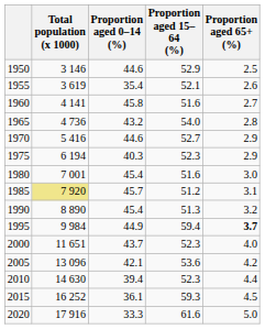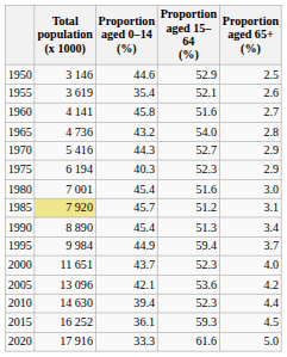 <table class="wikitable" style="text-align: right;">
 <tr>
 <th></th>
 <th width="70pt">Total population<br> (x 1000)</th>
 <th width="70pt">Proportion<br>aged 0–14<br>(%)</th>
 <th width="70pt">Proportion<br>aged 15–64<br>(%)</th>
 <th width="70pt">Proportion<br>aged 65+<br>(%)</th>
 </tr>
 <tr>
 <td>1950</td>
 <td>3 146</td>
 <td>44.6</td>
 <td>52.9</td>
 <td>2.5</td>
 </tr>
 <tr>
 <td>1955</td>
 <td>3 619</td>
 <td>35.4</td>
 <td>52.1</td>
 <td>2.6</td>
 </tr>
 <tr>
 <td>1960</td>
 <td>4 141</td>
 <td>45.8</td>
 <td>51.6</td>
 <td>2.7</td>
 </tr>
 <tr>
 <td>1965</td>
 <td>4 736</td>
 <td>43.2</td>
 <td>54.0</td>
 <td>2.8</td>
 </tr>
 <tr>
 <td>1970</td>
 <td>5 416</td>
-<td>44.6</td>
+<td>44.3</td>
 <td>52.7</td>
 <td>2.9</td>
 </tr>
 <tr>
 <td>1975</td>
 <td>6 194</td>
 <td>40.3</td>
 <td>52.3</td>
 <td>2.9</td>
 </tr>
 <tr>
 <td>1980</td>
 <td>7 001</td>
 <td>45.4</td>
 <td>51.6</td>
 <td>3.0</td>
 </tr>
 <tr>
 <td>1985</td>
 <td style="background: khaki;">7 920</td>
 <td>45.7</td>
 <td>51.2</td>
 <td>3.1</td>
 </tr>
 <tr>
 <td>1990</td>
 <td>8 890</td>
 <td>45.4</td>
 <td>51.3</td>
-<td>3.2</td>
+<td>3.4</td>
 </tr>
 <tr>
 <td>1995</td>
 <td>9 984</td>
 <td>44.9</td>
 <td>59.4</td>
-<td><strong>3.7</strong></td>
+<td>3.7</td>
 </tr>
 <tr>
 <td>2000</td>
 <td>11 651</td>
 <td>43.7</td>
 <td>52.3</td>
 <td>4.0</td>
 </tr>
 <tr>
 <td>2005</td>
 <td>13 096</td>
 <td>42.1</td>
 <td>53.6</td>
 <td>4.2</td>
 </tr>
 <tr>
 <td>2010</td>
 <td>14 630</td>
 <td>39.4</td>
 <td>52.3</td>
 <td>4.4</td>
 </tr>
 <tr>
 <td>2015</td>
 <td>16 252</td>
 <td>36.1</td>
 <td>59.3</td>
 <td>4.5</td>
 </tr>
 <tr>
 <td>2020</td>
 <td>17 916</td>
 <td>33.3</td>
 <td>61.6</td>
 <td>5.0</td>
 </tr>
 </table>
